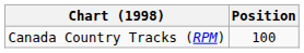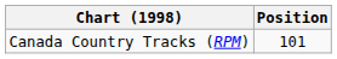 <table class="wikitable sortable">
 <tr>
 <th scope="col">Chart (1998)</th>
 <th scope="col">Position</th>
 </tr>
 <tr>
 <td>Canada Country Tracks (<em><a href='#'>RPM</a></em>)</td>
-<td align="center">100</td>
+<td align="center">101</td>
 </tr>
 </table>
